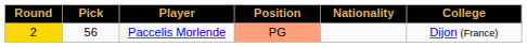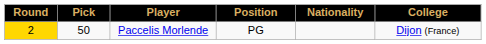 <table class="wikitable sortable sortable">
 <tr>
 <th style="background:#000; color:#D9AF62; width:10%;">Round</th>
 <th style="background:#000; color:#D9AF62; width:10%;">Pick</th>
 <th style="background:#000; color:#D9AF62; width:20%;">Player</th>
 <th style="background:#000; color:#D9AF62; width:15%;">Position</th>
 <th style="background:#000; color:#D9AF62; width:15%;">Nationality</th>
 <th style="background:#000; color:#D9AF62; width:20%;">College</th>
 </tr>
 <tr style="text-align:center;">
 <td style="background: gold;">2</td>
-<td>56</td>
+<td>50</td>
 <td><a href='#'>Paccelis Morlende</a></td>
-<td style="background: lightsalmon;">PG</td>
+<td>PG</td>
 <td></td>
 <td><a href='#'>Dijon</a> <small>(France)</small></td>
 </tr>
 </table>
